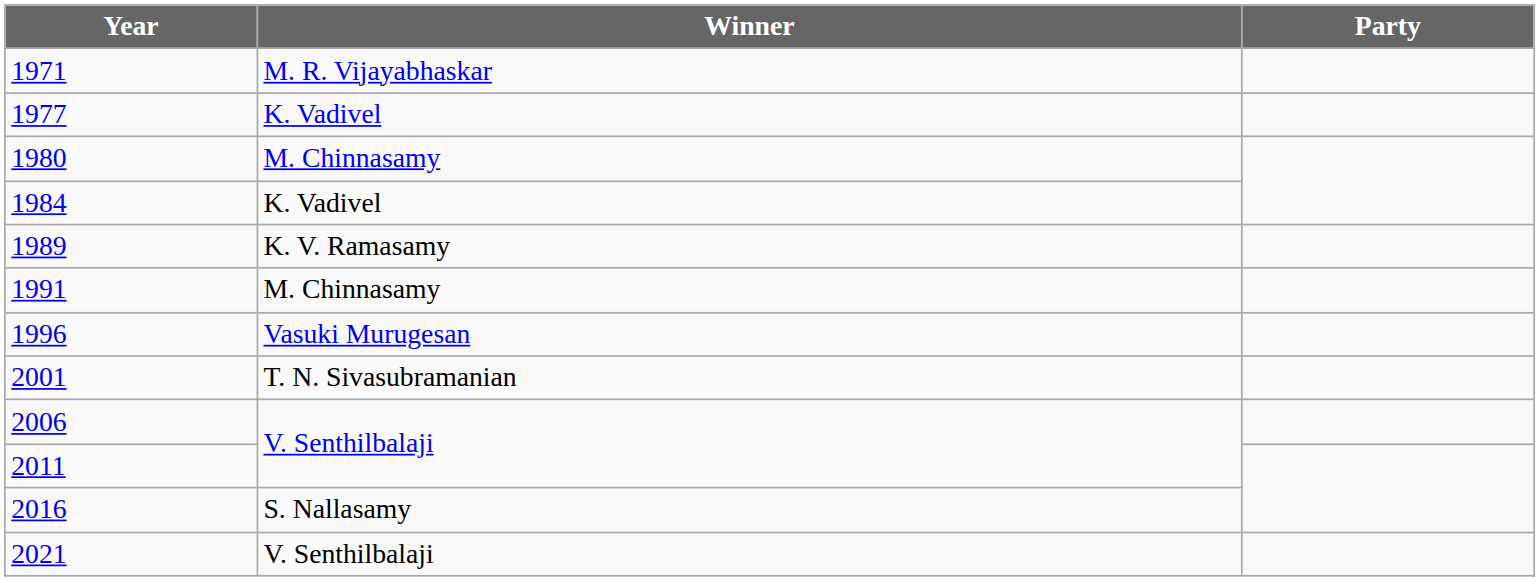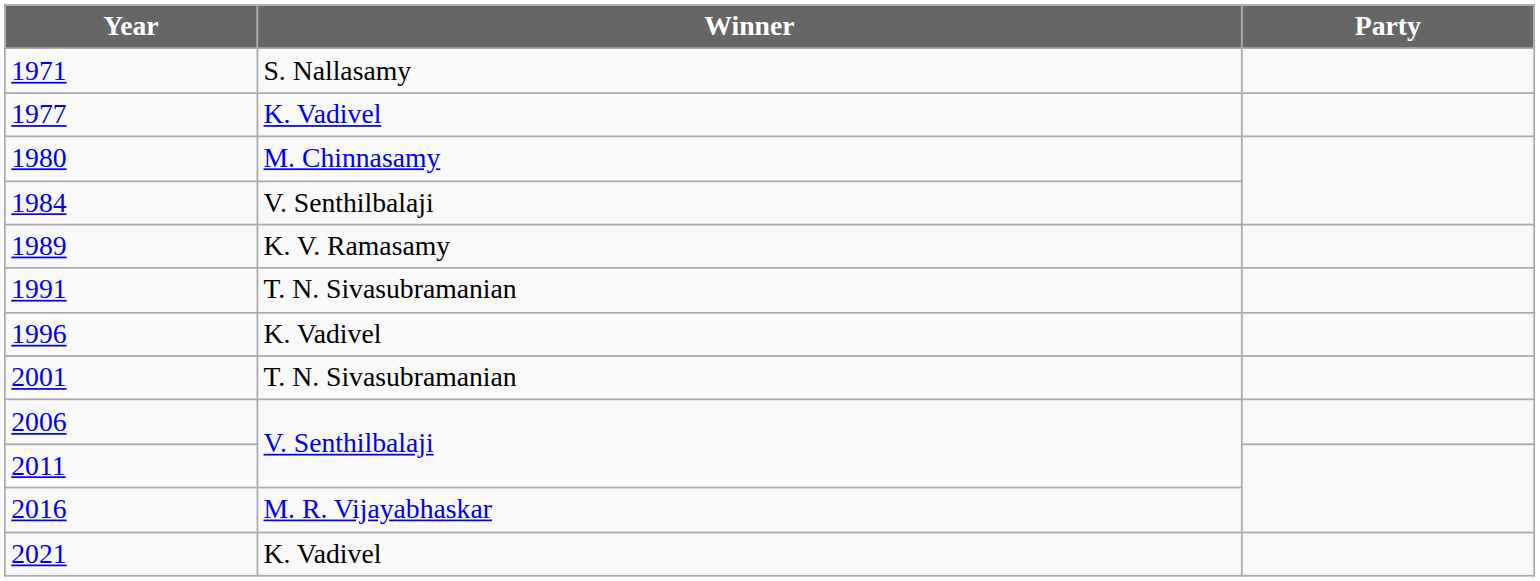 <table class="wikitable" width="70%">
 <tr>
 <th style="background-color:#666666; color:white">Year</th>
 <th style="background-color:#666666; color:white">Winner</th>
 <th style="background-color:#666666; color:white" colspan="2">Party</th>
 </tr>
 <tr>
 <td><a href='#'>1971</a></td>
-<td><a href='#'>M. R. Vijayabhaskar</a></td>
+<td>S. Nallasamy</td>
 <td></td>
 </tr>
 <tr>
 <td><a href='#'>1977</a></td>
 <td><a href='#'>K. Vadivel</a></td>
 <td></td>
 </tr>
 <tr>
 <td><a href='#'>1980</a></td>
 <td><a href='#'>M. Chinnasamy</a></td>
 </tr>
 <tr>
 <td><a href='#'>1984</a></td>
-<td>K. Vadivel</td>
+<td>V. Senthilbalaji</td>
 </tr>
 <tr>
 <td><a href='#'>1989</a></td>
 <td>K. V. Ramasamy</td>
 <td></td>
 </tr>
 <tr>
 <td><a href='#'>1991</a></td>
-<td>M. Chinnasamy</td>
+<td>T. N. Sivasubramanian</td>
 <td></td>
 </tr>
 <tr>
 <td><a href='#'>1996</a></td>
-<td><a href='#'>Vasuki Murugesan</a></td>
+<td>K. Vadivel</td>
 <td></td>
 </tr>
 <tr>
 <td><a href='#'>2001</a></td>
 <td>T. N. Sivasubramanian</td>
 <td></td>
 </tr>
 <tr>
 <td><a href='#'>2006</a></td>
 <td rowspan=2><a href='#'>V. Senthilbalaji</a></td>
 <td></td>
 </tr>
 <tr>
 <td><a href='#'>2011</a></td>
 </tr>
 <tr>
 <td><a href='#'>2016</a></td>
-<td>S. Nallasamy</td>
+<td><a href='#'>M. R. Vijayabhaskar</a></td>
 </tr>
 <tr>
 <td><a href='#'>2021</a></td>
-<td>V. Senthilbalaji</td>
+<td>K. Vadivel</td>
 <td></td>
 </tr>
 </table>
